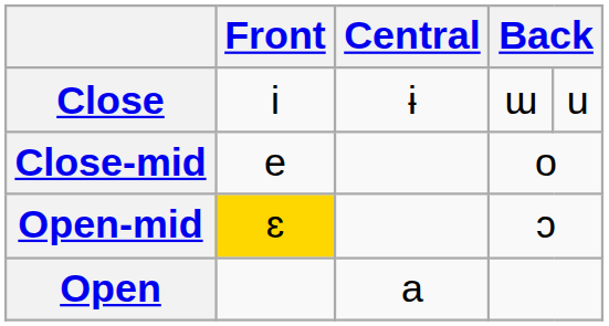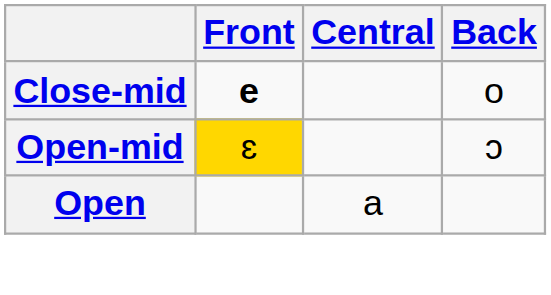 <table class="wikitable" style="text-align:center">
 <tr>
 <th></th>
 <th><a href='#'>Front</a></th>
 <th><a href='#'>Central</a></th>
 <th colspan="2"><a href='#'>Back</a></th>
 </tr>
-<tr align="center">
-<th><a href='#'>Close</a></th>
-<td>i</td>
-<td>ɨ</td>
-<td>ɯ</td>
-<td>u</td>
-</tr>
 <tr>
 <th><a href='#'>Close-mid</a></th>
-<td>e</td>
+<td><strong>e</strong></td>
 <td></td>
 <td colspan="2">o</td>
 </tr>
 <tr>
 <th><a href='#'>Open-mid</a></th>
 <td style="background: gold;">ɛ</td>
 <td></td>
 <td colspan="2">ɔ</td>
 </tr>
 <tr align="center">
 <th><a href='#'>Open</a></th>
 <td></td>
 <td>a</td>
 <td colspan="2"></td>
 </tr>
 </table>
